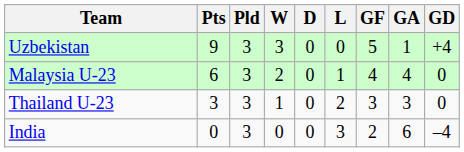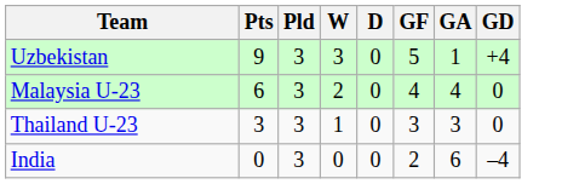 <table class="wikitable" style="text-align: center;">
 <tr>
 <th width="165">Team</th>
 <th width="20">Pts</th>
 <th width="20">Pld</th>
 <th width="20">W</th>
 <th width="20">D</th>
-<th width="20">L</th>
 <th width="20">GF</th>
 <th width="20">GA</th>
 <th width="20">GD</th>
 </tr>
 <tr style="background: #ccffcc;">
 <td style="text-align:left;"> <a href='#'>Uzbekistan</a></td>
 <td>9</td>
 <td>3</td>
 <td>3</td>
-<td>0</td>
 <td>0</td>
 <td>5</td>
 <td>1</td>
 <td>+4</td>
 </tr>
 <tr style="background: #ccffcc;">
 <td style="text-align:left;"> <a href='#'>Malaysia U-23</a></td>
 <td>6</td>
 <td>3</td>
 <td>2</td>
 <td>0</td>
-<td>1</td>
 <td>4</td>
 <td>4</td>
 <td>0</td>
 </tr>
 <tr bgcolor=>
 <td style="text-align:left;"> <a href='#'>Thailand U-23</a></td>
 <td>3</td>
 <td>3</td>
 <td>1</td>
 <td>0</td>
-<td>2</td>
 <td>3</td>
 <td>3</td>
 <td>0</td>
 </tr>
 <tr bgcolor=>
 <td style="text-align:left;"> <a href='#'>India</a></td>
 <td>0</td>
 <td>3</td>
 <td>0</td>
 <td>0</td>
-<td>3</td>
 <td>2</td>
 <td>6</td>
 <td>–4</td>
 </tr>
 </table>
